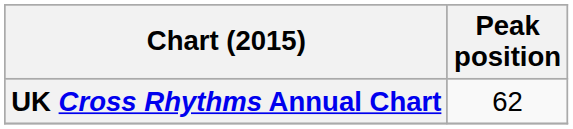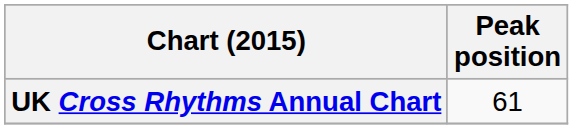 <table class="wikitable plainrowheaders" style="text-align:center">
 <tr>
 <th scope="col">Chart (2015)</th>
 <th scope="col">Peak<br>position</th>
 </tr>
 <tr>
 <th scope="row">UK <a href='#'><em> Cross Rhythms</em> Annual Chart</a></th>
-<td>62</td>
+<td>61</td>
 </tr>
 <tr>
 </tr>
 </table>
